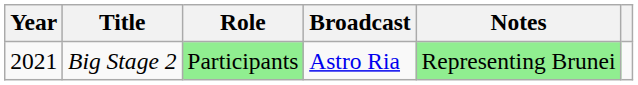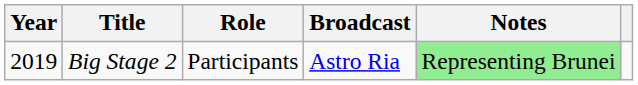 <table class="wikitable">
 <tr>
 <th>Year</th>
 <th>Title</th>
 <th>Role</th>
 <th>Broadcast</th>
 <th>Notes</th>
 <th class="unsortable"></th>
 </tr>
 <tr>
-<td>2021</td>
+<td>2019</td>
 <td><em>Big Stage 2</em></td>
-<td style="background: lightgreen;">Participants</td>
+<td>Participants</td>
 <td><a href='#'>Astro Ria</a></td>
 <td style="background: lightgreen;">Representing Brunei</td>
 <td></td>
 </tr>
 </table>
